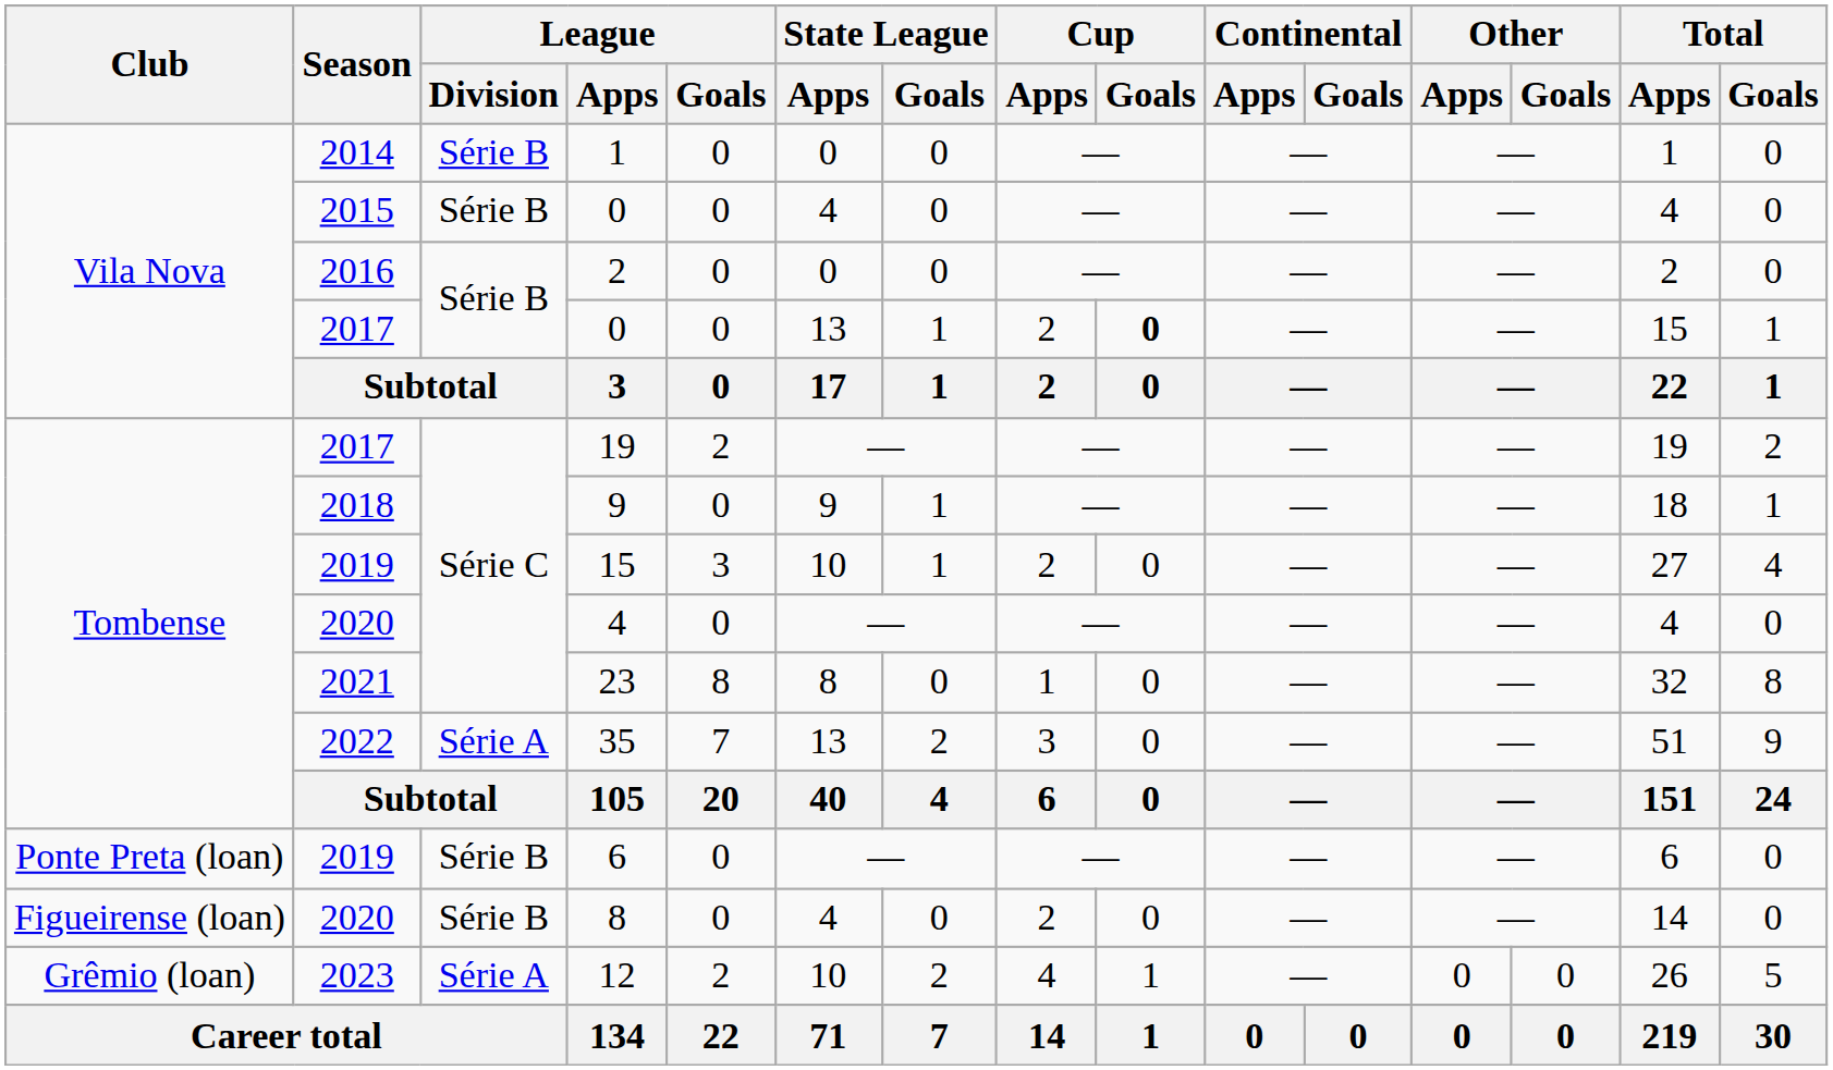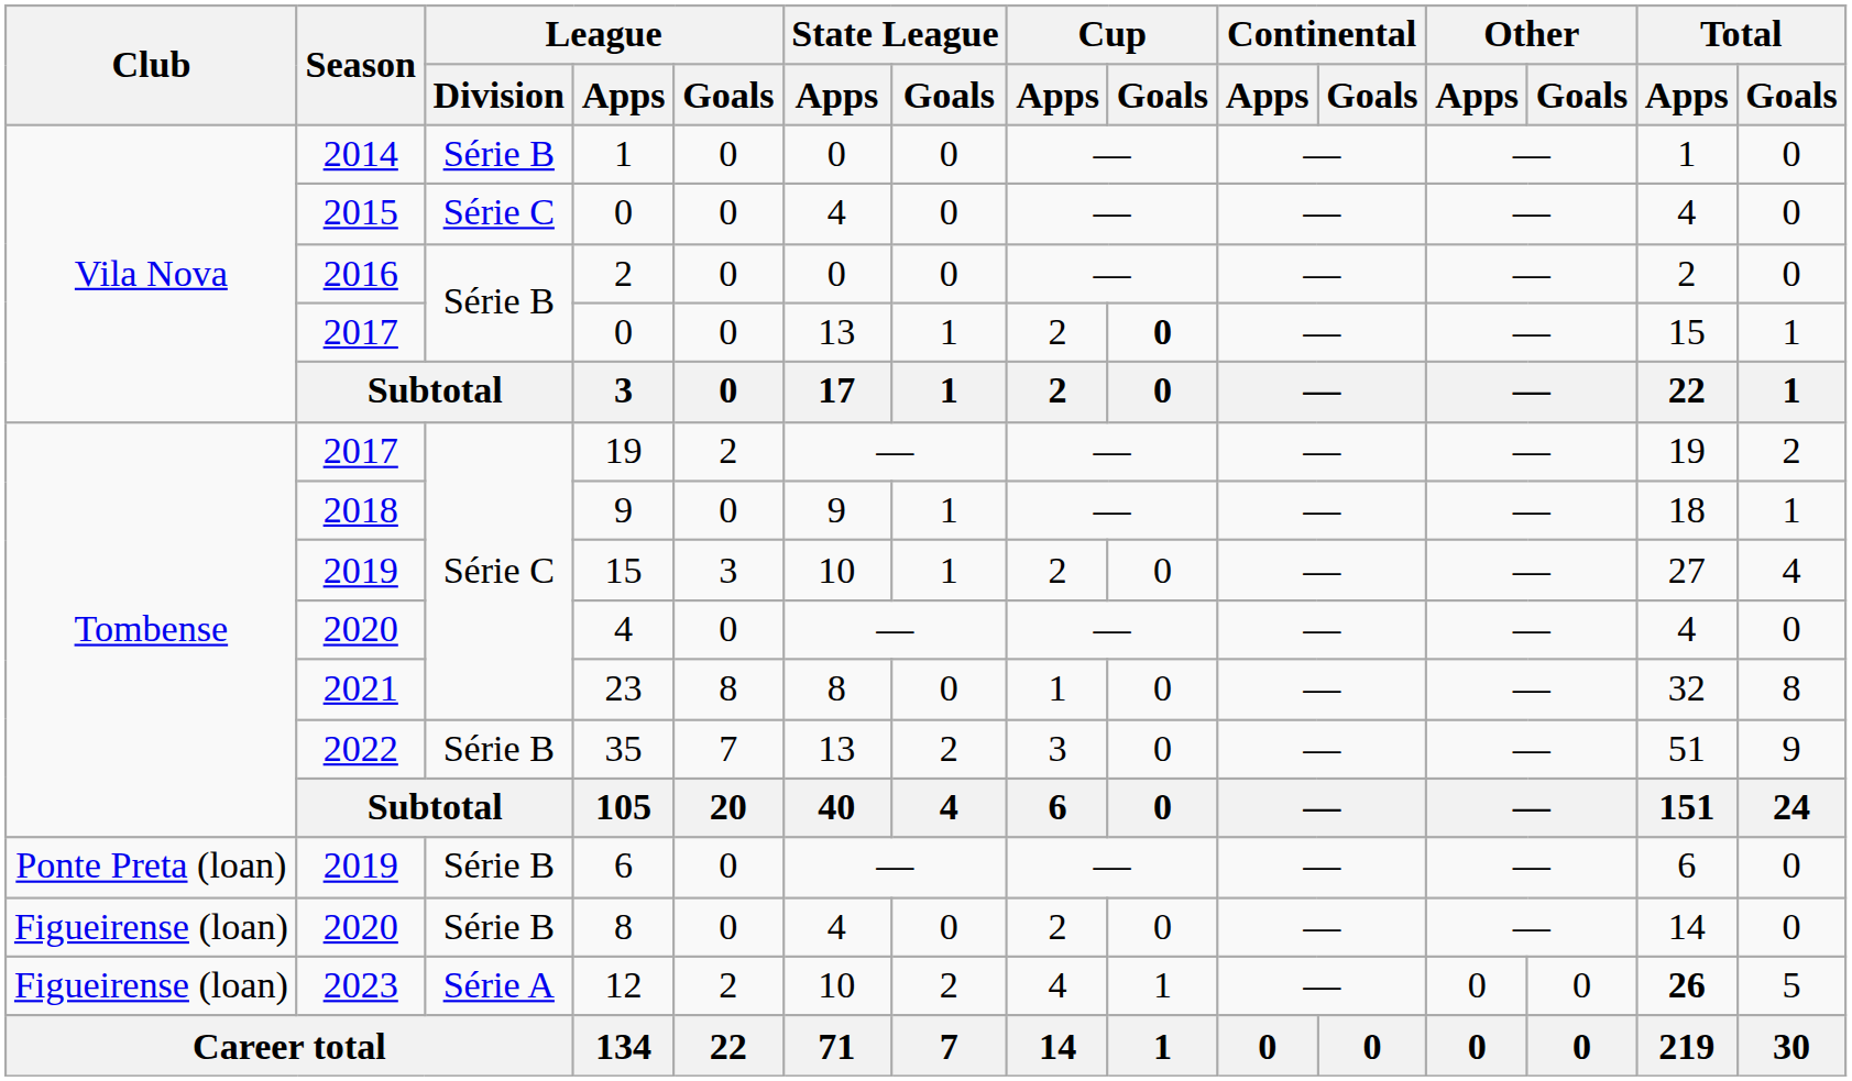 <table class="wikitable" style="text-align: center;">
 <tr>
 <th rowspan="2">Club</th>
 <th rowspan="2">Season</th>
 <th colspan="3">League</th>
 <th colspan="2">State League</th>
 <th colspan="2">Cup</th>
 <th colspan="2">Continental</th>
 <th colspan="2">Other</th>
 <th colspan="2">Total</th>
 </tr>
 <tr>
 <th>Division</th>
 <th>Apps</th>
 <th>Goals</th>
 <th>Apps</th>
 <th>Goals</th>
 <th>Apps</th>
 <th>Goals</th>
 <th>Apps</th>
 <th>Goals</th>
 <th>Apps</th>
 <th>Goals</th>
 <th>Apps</th>
 <th>Goals</th>
 </tr>
 <tr>
 <td rowspan="5" align="center"><a href='#'>Vila Nova</a></td>
 <td><a href='#'>2014</a></td>
 <td><a href='#'>Série B</a></td>
 <td>1</td>
 <td>0</td>
 <td>0</td>
 <td>0</td>
 <td colspan="2">—</td>
 <td colspan="2">—</td>
 <td colspan="2">—</td>
 <td>1</td>
 <td>0</td>
 </tr>
 <tr>
 <td><a href='#'>2015</a></td>
-<td>Série B</td>
+<td><a href='#'>Série C</a></td>
 <td>0</td>
 <td>0</td>
 <td>4</td>
 <td>0</td>
 <td colspan="2">—</td>
 <td colspan="2">—</td>
 <td colspan="2">—</td>
 <td>4</td>
 <td>0</td>
 </tr>
 <tr>
 <td><a href='#'>2016</a></td>
 <td rowspan="2">Série B</td>
 <td>2</td>
 <td>0</td>
 <td>0</td>
 <td>0</td>
 <td colspan="2">—</td>
 <td colspan="2">—</td>
 <td colspan="2">—</td>
 <td>2</td>
 <td>0</td>
 </tr>
 <tr>
 <td><a href='#'>2017</a></td>
 <td>0</td>
 <td>0</td>
 <td>13</td>
 <td>1</td>
 <td>2</td>
 <td><strong>0</strong></td>
 <td colspan="2">—</td>
 <td colspan="2">—</td>
 <td>15</td>
 <td>1</td>
 </tr>
 <tr>
 <th colspan="2">Subtotal</th>
 <th>3</th>
 <th>0</th>
 <th>17</th>
 <th>1</th>
 <th>2</th>
 <th>0</th>
 <th colspan="2">—</th>
 <th colspan="2">—</th>
 <th>22</th>
 <th>1</th>
 </tr>
 <tr>
 <td rowspan="7" align="center"><a href='#'>Tombense</a></td>
 <td><a href='#'>2017</a></td>
 <td rowspan="5">Série C</td>
 <td>19</td>
 <td>2</td>
 <td colspan="2">—</td>
 <td colspan="2">—</td>
 <td colspan="2">—</td>
 <td colspan="2">—</td>
 <td>19</td>
 <td>2</td>
 </tr>
 <tr>
 <td><a href='#'>2018</a></td>
 <td>9</td>
 <td>0</td>
 <td>9</td>
 <td>1</td>
 <td colspan="2">—</td>
 <td colspan="2">—</td>
 <td colspan="2">—</td>
 <td>18</td>
 <td>1</td>
 </tr>
 <tr>
 <td><a href='#'>2019</a></td>
 <td>15</td>
 <td>3</td>
 <td>10</td>
 <td>1</td>
 <td>2</td>
 <td>0</td>
 <td colspan="2">—</td>
 <td colspan="2">—</td>
 <td>27</td>
 <td>4</td>
 </tr>
 <tr>
 <td><a href='#'>2020</a></td>
 <td>4</td>
 <td>0</td>
 <td colspan="2">—</td>
 <td colspan="2">—</td>
 <td colspan="2">—</td>
 <td colspan="2">—</td>
 <td>4</td>
 <td>0</td>
 </tr>
 <tr>
 <td><a href='#'>2021</a></td>
 <td>23</td>
 <td>8</td>
 <td>8</td>
 <td>0</td>
 <td>1</td>
 <td>0</td>
 <td colspan="2">—</td>
 <td colspan="2">—</td>
 <td>32</td>
 <td>8</td>
 </tr>
 <tr>
 <td><a href='#'>2022</a></td>
-<td><a href='#'>Série A</a></td>
+<td>Série B</td>
 <td>35</td>
 <td>7</td>
 <td>13</td>
 <td>2</td>
 <td>3</td>
 <td>0</td>
 <td colspan="2">—</td>
 <td colspan="2">—</td>
 <td>51</td>
 <td>9</td>
 </tr>
 <tr>
 <th colspan="2">Subtotal</th>
 <th>105</th>
 <th>20</th>
 <th>40</th>
 <th>4</th>
 <th>6</th>
 <th>0</th>
 <th colspan="2">—</th>
 <th colspan="2">—</th>
 <th>151</th>
 <th>24</th>
 </tr>
 <tr>
 <td align="center"><a href='#'>Ponte Preta</a> (loan)</td>
 <td><a href='#'>2019</a></td>
 <td>Série B</td>
 <td>6</td>
 <td>0</td>
 <td colspan="2">—</td>
 <td colspan="2">—</td>
 <td colspan="2">—</td>
 <td colspan="2">—</td>
 <td>6</td>
 <td>0</td>
 </tr>
 <tr>
 <td align="center"><a href='#'>Figueirense</a> (loan)</td>
 <td><a href='#'>2020</a></td>
 <td>Série B</td>
 <td>8</td>
 <td>0</td>
 <td>4</td>
 <td>0</td>
 <td>2</td>
 <td>0</td>
 <td colspan="2">—</td>
 <td colspan="2">—</td>
 <td>14</td>
 <td>0</td>
 </tr>
 <tr>
-<td align="center"><a href='#'>Grêmio</a> (loan)</td>
+<td align="center"><a href='#'>Figueirense</a> (loan)</td>
 <td><a href='#'>2023</a></td>
 <td><a href='#'>Série A</a></td>
 <td>12</td>
 <td>2</td>
 <td>10</td>
 <td>2</td>
 <td>4</td>
 <td>1</td>
 <td colspan="2">—</td>
 <td>0</td>
 <td>0</td>
-<td>26</td>
+<td><strong>26</strong></td>
 <td>5</td>
 </tr>
 <tr>
 <th colspan="3"><strong>Career total</strong></th>
 <th>134</th>
 <th>22</th>
 <th>71</th>
 <th>7</th>
 <th>14</th>
 <th>1</th>
 <th>0</th>
 <th>0</th>
 <th>0</th>
 <th>0</th>
 <th>219</th>
 <th>30</th>
 </tr>
 </table>
